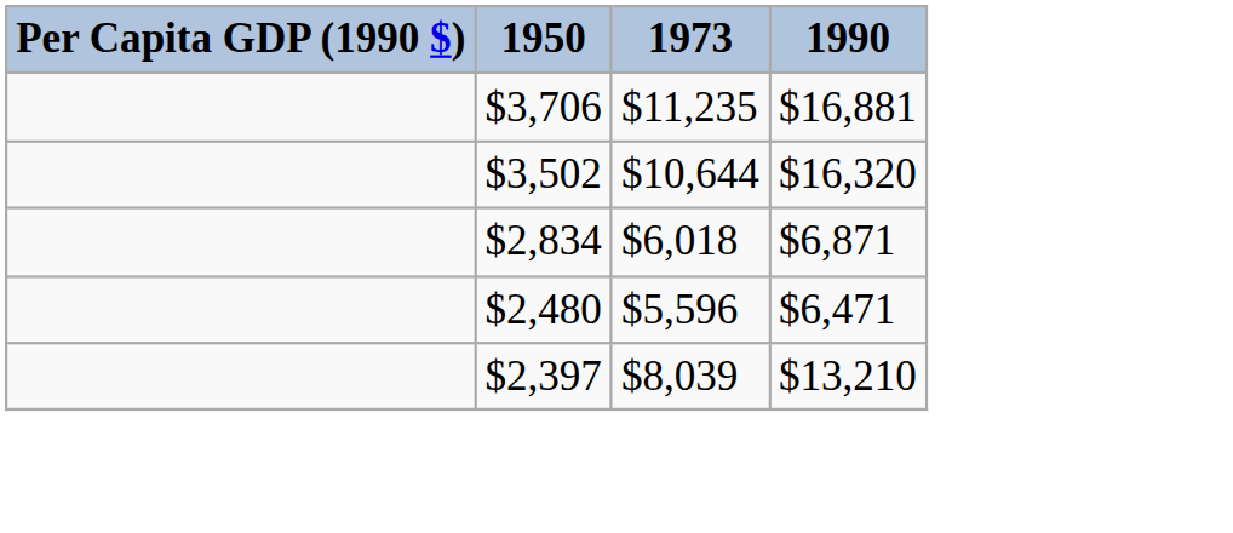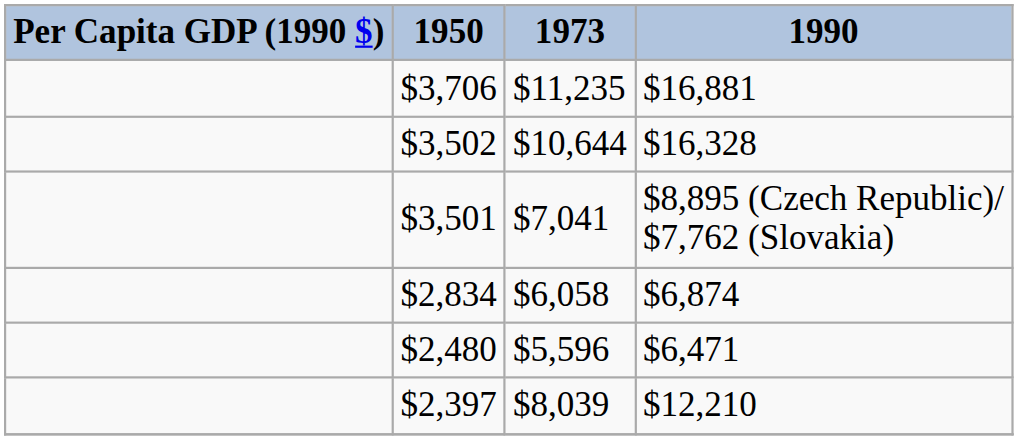 <table class="wikitable" style="text-align: left">
 <tr bgcolor="#cccccc">
 <th style="text-align: left;background:#B0C4DE">Per Capita GDP (1990 <a href='#'>$</a>)</th>
 <th style="background:#B0C4DE">1950</th>
 <th style="background:#B0C4DE">1973</th>
 <th style="background:#B0C4DE">1990</th>
 </tr>
 <tr style="text-align:left;">
 <td align=left></td>
 <td>$3,706</td>
 <td>$11,235</td>
 <td>$16,881</td>
 </tr>
 <tr>
 <td align=left></td>
 <td>$3,502</td>
 <td>$10,644</td>
-<td>$16,320</td>
+<td>$16,328</td>
+</tr>
+<tr>
+<td align=left></td>
+<td><span>$3,501</span></td>
+<td><span>$7,041</span></td>
+<td><span>$8,895 (Czech Republic)/<br>$7,762 (Slovakia)</span></td>
 </tr>
 <tr>
 <td align=left></td>
 <td><span>$2,834</span></td>
-<td><span>$6,018</span></td>
-<td><span>$6,871</span></td>
+<td><span>$6,058</span></td>
+<td><span>$6,874</span></td>
 </tr>
 <tr>
 <td align=left></td>
 <td><span>$2,480</span></td>
 <td><span>$5,596</span></td>
 <td><span>$6,471</span></td>
 </tr>
 <tr>
 <td align=left></td>
 <td>$2,397</td>
 <td>$8,039</td>
-<td>$13,210</td>
+<td>$12,210</td>
 </tr>
 <tr>
 </tr>
 </table>
